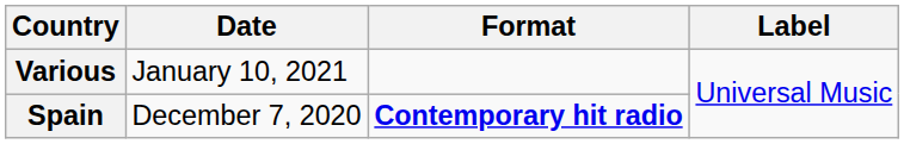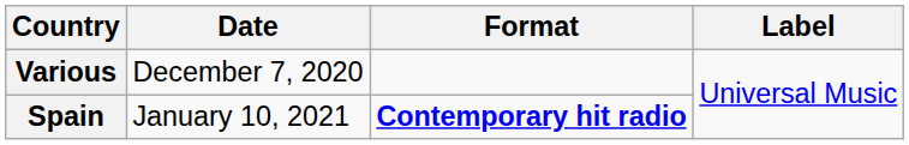 <table class="wikitable plainrowheaders">
 <tr>
 <th>Country</th>
 <th>Date</th>
 <th>Format</th>
 <th>Label</th>
 </tr>
 <tr>
 <th scope="row">Various</th>
-<td>January 10, 2021</td>
+<td>December 7, 2020</td>
 <td></td>
 <td rowspan="2"><a href='#'>Universal Music</a></td>
 </tr>
 <tr>
 <th scope="row">Spain</th>
-<td>December 7, 2020</td>
+<td>January 10, 2021</td>
 <td><strong><a href='#'>Contemporary hit radio</a></strong></td>
 </tr>
 </table>
